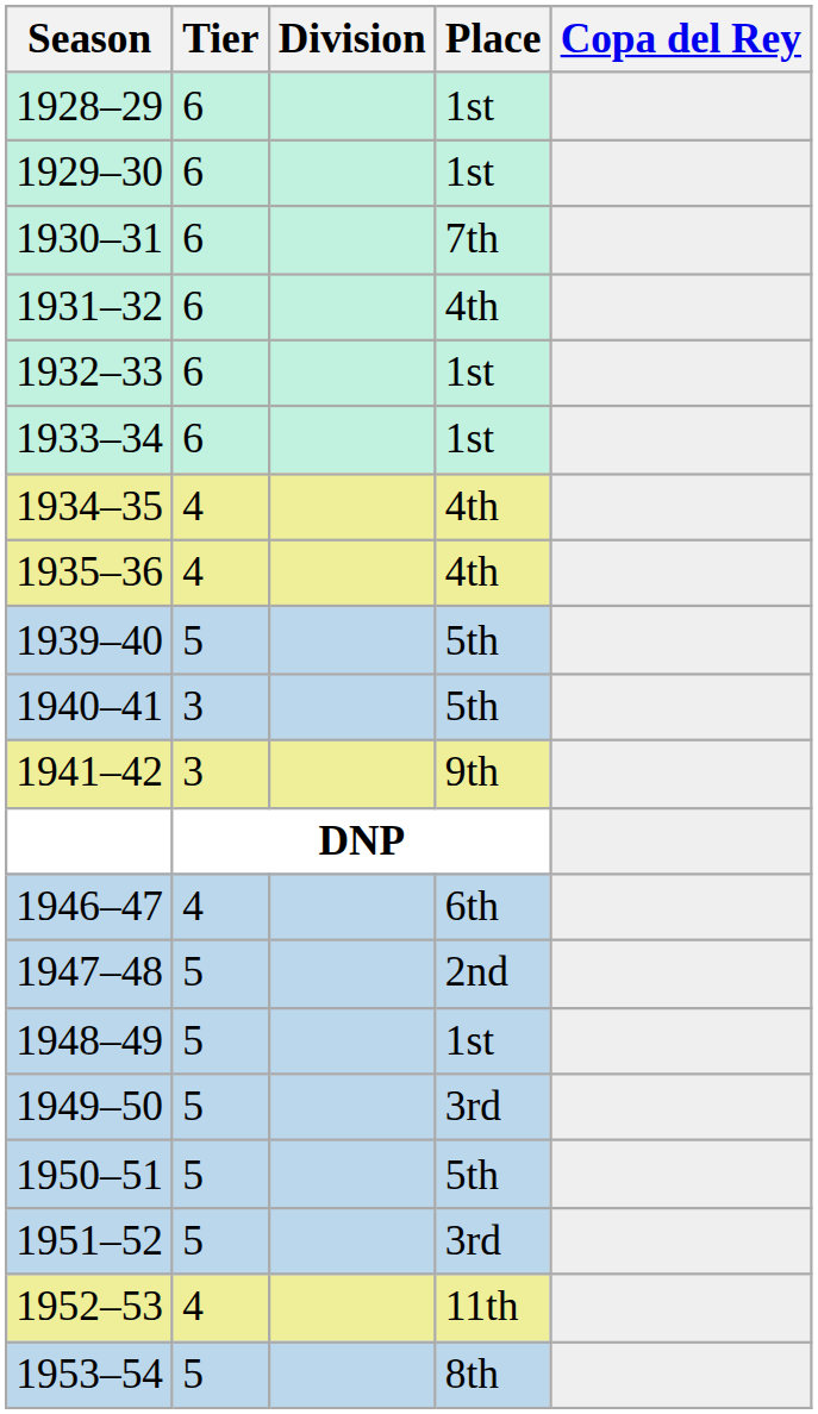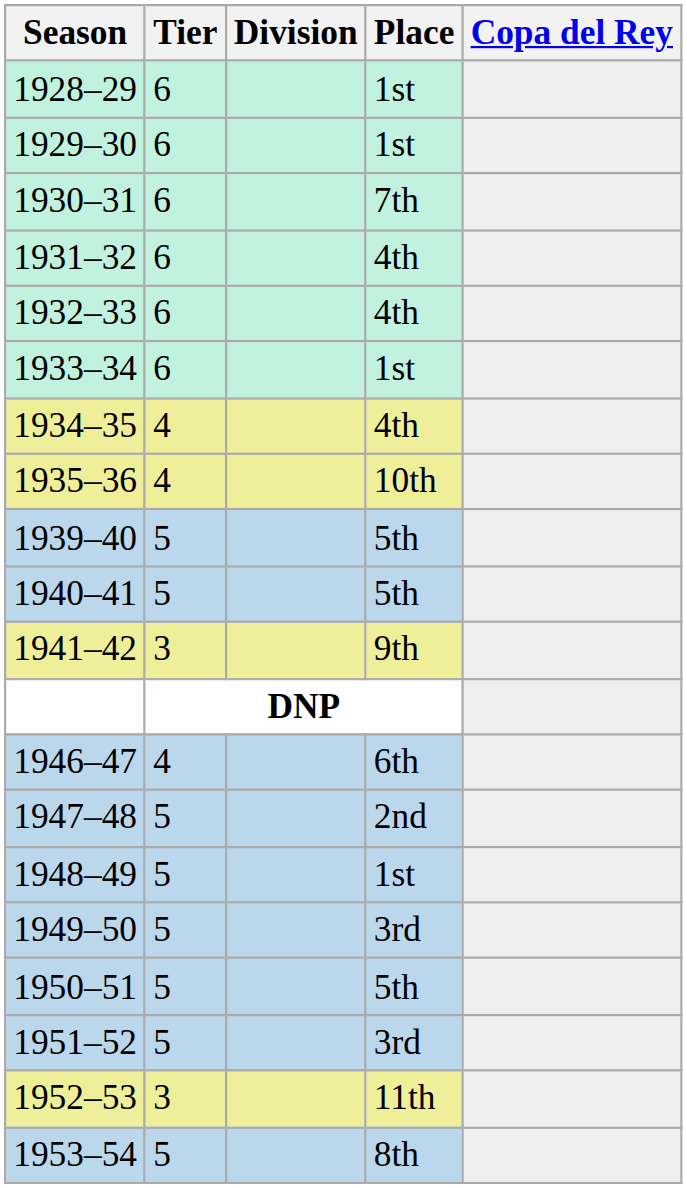 <table class="wikitable">
 <tr style="background:#f0f6fa;">
 <th>Season</th>
 <th>Tier</th>
 <th>Division</th>
 <th>Place</th>
 <th><a href='#'>Copa del Rey</a></th>
 </tr>
 <tr>
 <td style="background:#C0F2DF;">1928–29</td>
 <td style="background:#C0F2DF;">6</td>
 <td style="background:#C0F2DF;"></td>
 <td style="background:#C0F2DF;">1st</td>
 <th style="background:#efefef;"></th>
 </tr>
 <tr>
 <td style="background:#C0F2DF;">1929–30</td>
 <td style="background:#C0F2DF;">6</td>
 <td style="background:#C0F2DF;"></td>
 <td style="background:#C0F2DF;">1st</td>
 <th style="background:#efefef;"></th>
 </tr>
 <tr>
 <td style="background:#C0F2DF;">1930–31</td>
 <td style="background:#C0F2DF;">6</td>
 <td style="background:#C0F2DF;"></td>
 <td style="background:#C0F2DF;">7th</td>
 <th style="background:#efefef;"></th>
 </tr>
 <tr>
 <td style="background:#C0F2DF;">1931–32</td>
 <td style="background:#C0F2DF;">6</td>
 <td style="background:#C0F2DF;"></td>
 <td style="background:#C0F2DF;">4th</td>
 <th style="background:#efefef;"></th>
 </tr>
 <tr>
 <td style="background:#C0F2DF;">1932–33</td>
 <td style="background:#C0F2DF;">6</td>
 <td style="background:#C0F2DF;"></td>
-<td style="background:#C0F2DF;">1st</td>
+<td style="background:#C0F2DF;">4th</td>
 <th style="background:#efefef;"></th>
 </tr>
 <tr>
 <td style="background:#C0F2DF;">1933–34</td>
 <td style="background:#C0F2DF;">6</td>
 <td style="background:#C0F2DF;"></td>
 <td style="background:#C0F2DF;">1st</td>
 <th style="background:#efefef;"></th>
 </tr>
 <tr>
 <td style="background:#EFEF99;">1934–35</td>
 <td style="background:#EFEF99;">4</td>
 <td style="background:#EFEF99;"></td>
 <td style="background:#EFEF99;">4th</td>
 <th style="background:#efefef;"></th>
 </tr>
 <tr>
 <td style="background:#EFEF99;">1935–36</td>
 <td style="background:#EFEF99;">4</td>
 <td style="background:#EFEF99;"></td>
-<td style="background:#EFEF99;">4th</td>
+<td style="background:#EFEF99;">10th</td>
 <th style="background:#efefef;"></th>
 </tr>
 <tr>
 <td style="background:#BBD7EC;">1939–40</td>
 <td style="background:#BBD7EC;">5</td>
 <td style="background:#BBD7EC;"></td>
 <td style="background:#BBD7EC;">5th</td>
 <th style="background:#efefef;"></th>
 </tr>
 <tr>
 <td style="background:#BBD7EC;">1940–41</td>
-<td style="background:#BBD7EC;">3</td>
+<td style="background:#BBD7EC;">5</td>
 <td style="background:#BBD7EC;"></td>
 <td style="background:#BBD7EC;">5th</td>
 <th style="background:#efefef;"></th>
 </tr>
 <tr>
 <td style="background:#EFEF99;">1941–42</td>
 <td style="background:#EFEF99;">3</td>
 <td style="background:#EFEF99;"></td>
 <td style="background:#EFEF99;">9th</td>
 <th style="background:#efefef;"></th>
 </tr>
 <tr>
 <td style="background:#FFFFFF;"></td>
 <th style="background:#FFFFFF;" colspan="3">DNP</th>
 <th style="background:#efefef;"></th>
 </tr>
 <tr>
 <td style="background:#BBD7EC;">1946–47</td>
 <td style="background:#BBD7EC;">4</td>
 <td style="background:#BBD7EC;"></td>
 <td style="background:#BBD7EC;">6th</td>
 <th style="background:#efefef;"></th>
 </tr>
 <tr>
 <td style="background:#BBD7EC;">1947–48</td>
 <td style="background:#BBD7EC;">5</td>
 <td style="background:#BBD7EC;"></td>
 <td style="background:#BBD7EC;">2nd</td>
 <th style="background:#efefef;"></th>
 </tr>
 <tr>
 <td style="background:#BBD7EC;">1948–49</td>
 <td style="background:#BBD7EC;">5</td>
 <td style="background:#BBD7EC;"></td>
 <td style="background:#BBD7EC;">1st</td>
 <th style="background:#efefef;"></th>
 </tr>
 <tr>
 <td style="background:#BBD7EC;">1949–50</td>
 <td style="background:#BBD7EC;">5</td>
 <td style="background:#BBD7EC;"></td>
 <td style="background:#BBD7EC;">3rd</td>
 <th style="background:#efefef;"></th>
 </tr>
 <tr>
 <td style="background:#BBD7EC;">1950–51</td>
 <td style="background:#BBD7EC;">5</td>
 <td style="background:#BBD7EC;"></td>
 <td style="background:#BBD7EC;">5th</td>
 <th style="background:#efefef;"></th>
 </tr>
 <tr>
 <td style="background:#BBD7EC;">1951–52</td>
 <td style="background:#BBD7EC;">5</td>
 <td style="background:#BBD7EC;"></td>
 <td style="background:#BBD7EC;">3rd</td>
 <th style="background:#efefef;"></th>
 </tr>
 <tr>
 <td style="background:#EFEF99;">1952–53</td>
-<td style="background:#EFEF99;">4</td>
+<td style="background:#EFEF99;">3</td>
 <td style="background:#EFEF99;"></td>
 <td style="background:#EFEF99;">11th</td>
 <th style="background:#efefef;"></th>
 </tr>
 <tr>
 <td style="background:#BBD7EC;">1953–54</td>
 <td style="background:#BBD7EC;">5</td>
 <td style="background:#BBD7EC;"></td>
 <td style="background:#BBD7EC;">8th</td>
 <th style="background:#efefef;"></th>
 </tr>
 </table>
